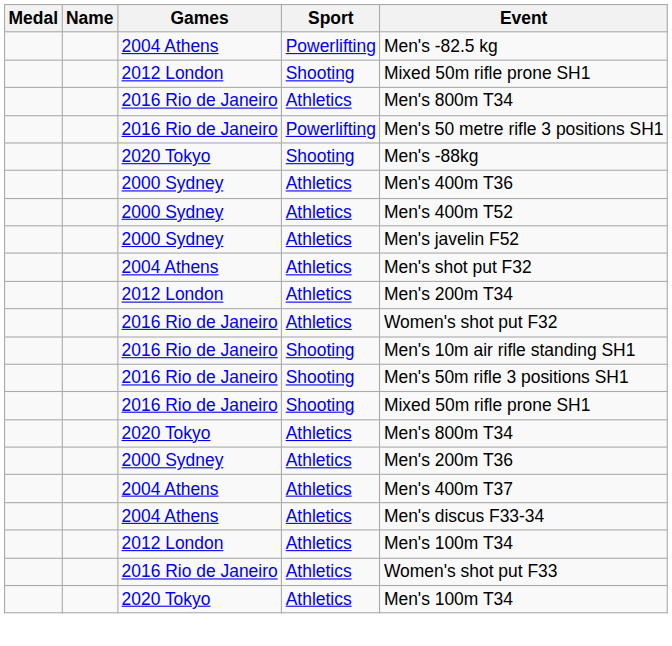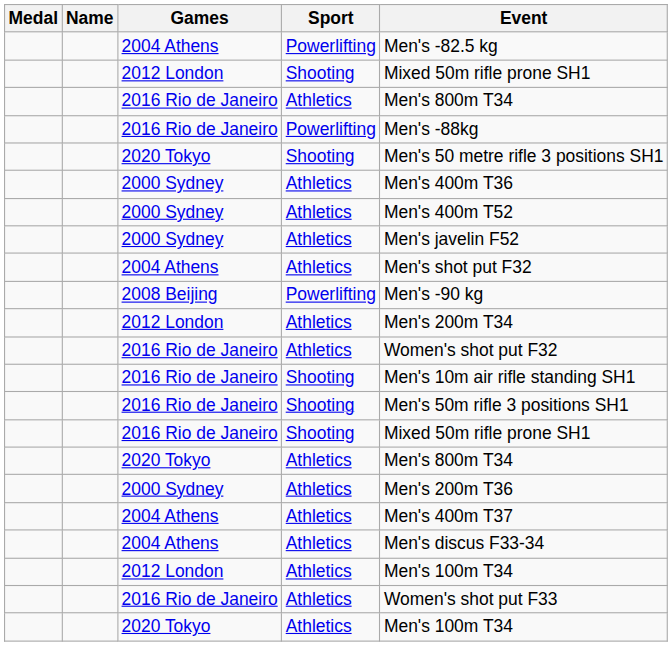 <table class="wikitable sortable">
 <tr>
 <th>Medal</th>
 <th>Name</th>
 <th>Games</th>
 <th>Sport</th>
 <th>Event</th>
 </tr>
 <tr>
 <td></td>
 <td></td>
 <td><a href='#'>2004 Athens</a></td>
 <td><a href='#'>Powerlifting</a></td>
 <td>Men's -82.5 kg</td>
 </tr>
 <tr>
 <td></td>
 <td></td>
 <td><a href='#'>2012 London</a></td>
 <td><a href='#'>Shooting</a></td>
 <td>Mixed 50m rifle prone SH1</td>
 </tr>
 <tr>
 <td></td>
 <td></td>
 <td><a href='#'>2016 Rio de Janeiro</a></td>
 <td><a href='#'>Athletics</a></td>
 <td>Men's 800m T34</td>
 </tr>
 <tr>
 <td></td>
 <td></td>
 <td><a href='#'>2016 Rio de Janeiro</a></td>
 <td><a href='#'>Powerlifting</a></td>
-<td>Men's 50 metre rifle 3 positions SH1</td>
+<td>Men's -88kg</td>
 </tr>
 <tr>
 <td></td>
 <td></td>
 <td><a href='#'>2020 Tokyo</a></td>
 <td><a href='#'>Shooting</a></td>
-<td>Men's -88kg</td>
+<td>Men's 50 metre rifle 3 positions SH1</td>
 </tr>
 <tr>
 <td></td>
 <td></td>
 <td><a href='#'>2000 Sydney</a></td>
 <td><a href='#'>Athletics</a></td>
 <td>Men's 400m T36</td>
 </tr>
 <tr>
 <td></td>
 <td></td>
 <td><a href='#'>2000 Sydney</a></td>
 <td><a href='#'>Athletics</a></td>
 <td>Men's 400m T52</td>
 </tr>
 <tr>
 <td></td>
 <td></td>
 <td><a href='#'>2000 Sydney</a></td>
 <td><a href='#'>Athletics</a></td>
 <td>Men's javelin F52</td>
 </tr>
 <tr>
 <td></td>
 <td></td>
 <td><a href='#'>2004 Athens</a></td>
 <td><a href='#'>Athletics</a></td>
 <td>Men's shot put F32</td>
+</tr>
+<tr>
+<td></td>
+<td></td>
+<td><a href='#'>2008 Beijing</a></td>
+<td><a href='#'>Powerlifting</a></td>
+<td>Men's -90 kg</td>
 </tr>
 <tr>
 <td></td>
 <td></td>
 <td><a href='#'>2012 London</a></td>
 <td><a href='#'>Athletics</a></td>
 <td>Men's 200m T34</td>
 </tr>
 <tr>
 <td></td>
 <td></td>
 <td><a href='#'>2016 Rio de Janeiro</a></td>
 <td><a href='#'>Athletics</a></td>
 <td>Women's shot put F32</td>
 </tr>
 <tr>
 <td></td>
 <td></td>
 <td><a href='#'>2016 Rio de Janeiro</a></td>
 <td><a href='#'>Shooting</a></td>
 <td>Men's 10m air rifle standing SH1</td>
 </tr>
 <tr>
 <td></td>
 <td></td>
 <td><a href='#'>2016 Rio de Janeiro</a></td>
 <td><a href='#'>Shooting</a></td>
 <td>Men's 50m rifle 3 positions SH1</td>
 </tr>
 <tr>
 <td></td>
 <td></td>
 <td><a href='#'>2016 Rio de Janeiro</a></td>
 <td><a href='#'>Shooting</a></td>
 <td>Mixed 50m rifle prone SH1</td>
 </tr>
 <tr>
 <td></td>
 <td></td>
 <td><a href='#'>2020 Tokyo</a></td>
 <td><a href='#'>Athletics</a></td>
 <td>Men's 800m T34</td>
 </tr>
 <tr>
 <td></td>
 <td></td>
 <td><a href='#'>2000 Sydney</a></td>
 <td><a href='#'>Athletics</a></td>
 <td>Men's 200m T36</td>
 </tr>
 <tr>
 <td></td>
 <td></td>
 <td><a href='#'>2004 Athens</a></td>
 <td><a href='#'>Athletics</a></td>
 <td>Men's 400m T37</td>
 </tr>
 <tr>
 <td></td>
 <td></td>
 <td><a href='#'>2004 Athens</a></td>
 <td><a href='#'>Athletics</a></td>
 <td>Men's discus F33-34</td>
 </tr>
 <tr>
 <td></td>
 <td></td>
 <td><a href='#'>2012 London</a></td>
 <td><a href='#'>Athletics</a></td>
 <td>Men's 100m T34</td>
 </tr>
 <tr>
 <td></td>
 <td></td>
 <td><a href='#'>2016 Rio de Janeiro</a></td>
 <td><a href='#'>Athletics</a></td>
 <td>Women's shot put F33</td>
 </tr>
 <tr>
 <td></td>
 <td></td>
 <td><a href='#'>2020 Tokyo</a></td>
 <td><a href='#'>Athletics</a></td>
 <td>Men's 100m T34</td>
 </tr>
 </table>
